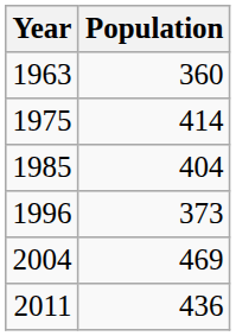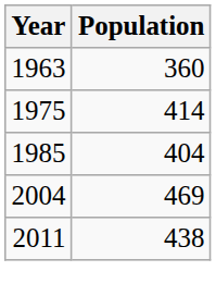 <table class="wikitable" style="line-height:1.1em;">
 <tr>
 <th>Year</th>
 <th>Population</th>
 </tr>
 <tr align="right">
 <td>1963</td>
 <td>360</td>
 </tr>
 <tr align="right">
 <td>1975</td>
 <td>414</td>
 </tr>
 <tr align="right">
 <td>1985</td>
 <td>404</td>
 </tr>
 <tr align="right">
-<td>1996</td>
-<td>373</td>
-</tr>
-<tr align="right">
 <td>2004</td>
 <td>469</td>
 </tr>
 <tr align="right">
 <td>2011</td>
-<td>436</td>
+<td>438</td>
 </tr>
 </table>
